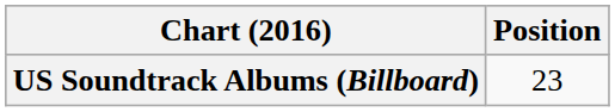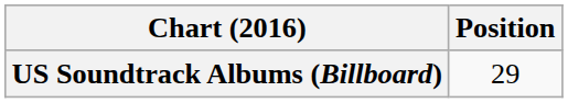 <table class="wikitable sortable plainrowheaders" style="text-align:center">
 <tr>
 <th scope="col">Chart (2016)</th>
 <th scope="col">Position</th>
 </tr>
 <tr>
 <th scope="row">US Soundtrack Albums (<em>Billboard</em>)</th>
-<td style="text-align:center;">23</td>
+<td style="text-align:center;">29</td>
 </tr>
 </table>
